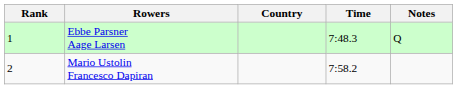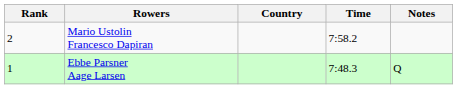 <table class="wikitable" width=50%>
 <tr>
 <th>Rank</th>
 <th>Rowers</th>
 <th>Country</th>
 <th>Time</th>
 <th>Notes</th>
 </tr>
+<tr>
+<td>2</td>
+<td><a href='#'>Mario Ustolin</a><br><a href='#'>Francesco Dapiran</a></td>
+<td></td>
+<td>7:58.2</td>
+<td></td>
+</tr>
 <tr bgcolor=ccffcc>
 <td>1</td>
 <td><a href='#'>Ebbe Parsner</a><br><a href='#'>Aage Larsen</a></td>
 <td></td>
 <td>7:48.3</td>
 <td>Q</td>
 </tr>
-<tr>
-<td>2</td>
-<td><a href='#'>Mario Ustolin</a><br><a href='#'>Francesco Dapiran</a></td>
-<td></td>
-<td>7:58.2</td>
-<td></td>
-</tr>
 </table>
